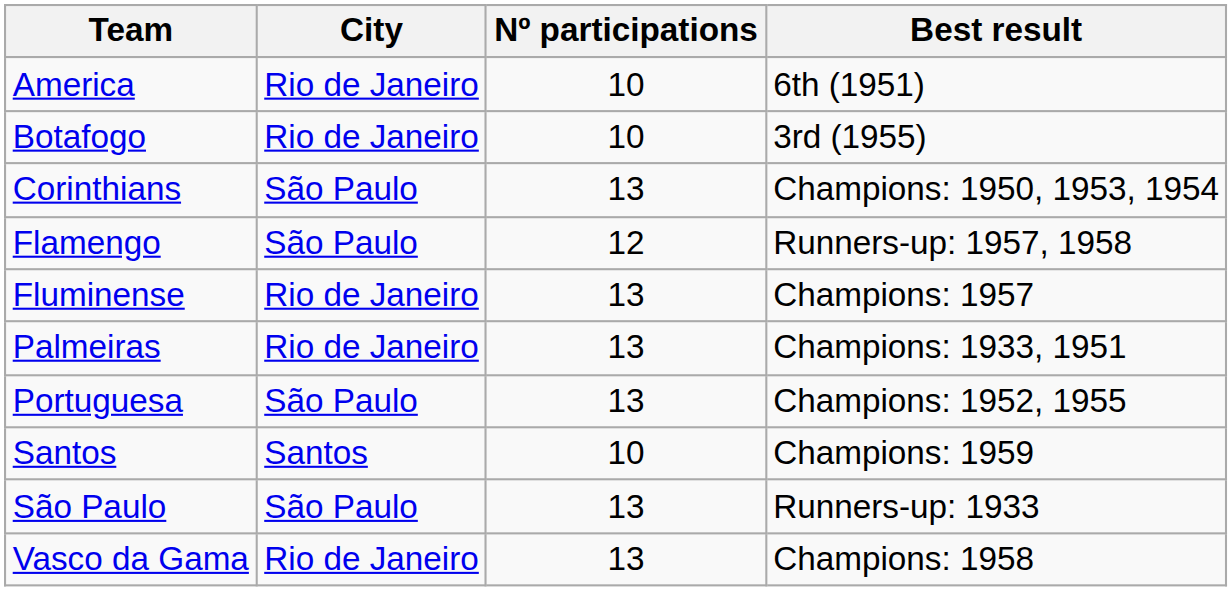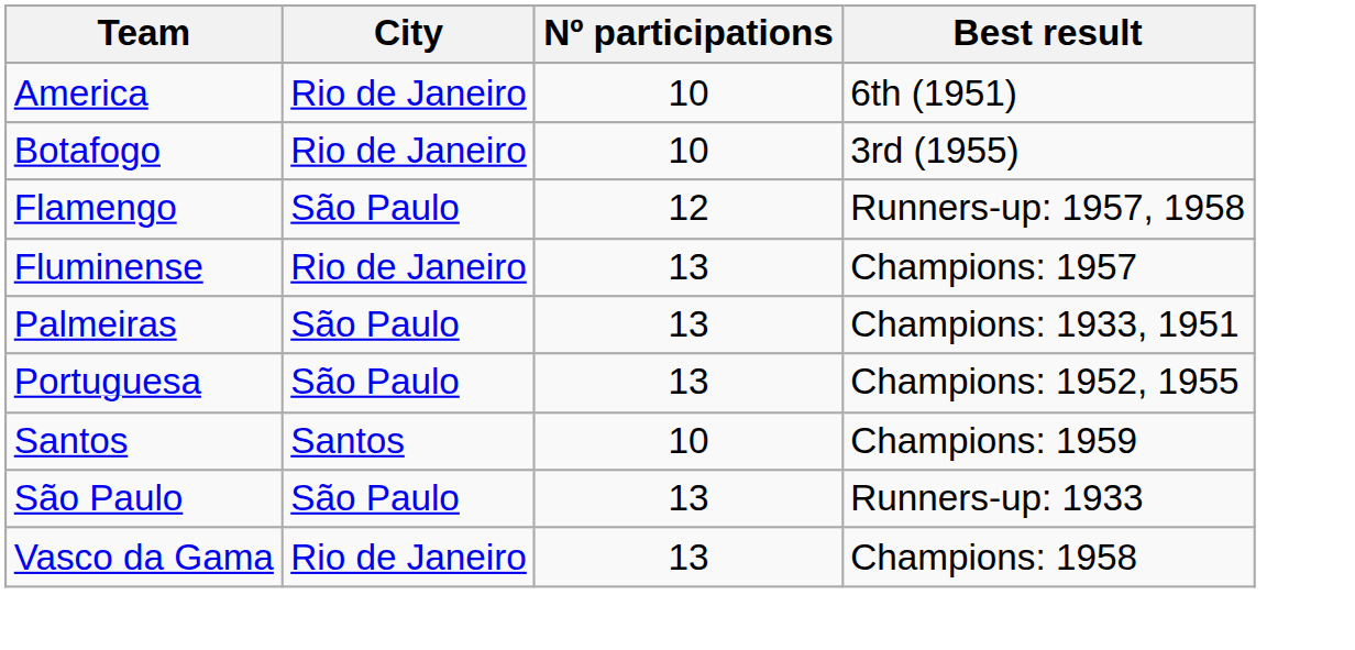 <table class="wikitable sortable">
 <tr>
 <th>Team</th>
 <th>City</th>
 <th>Nº participations</th>
 <th>Best result</th>
 </tr>
 <tr>
 <td><a href='#'>America</a></td>
 <td> <a href='#'>Rio de Janeiro</a></td>
 <td align=center>10</td>
 <td>6th (1951)</td>
 </tr>
 <tr>
 <td><a href='#'>Botafogo</a></td>
 <td> <a href='#'>Rio de Janeiro</a></td>
 <td align=center>10</td>
 <td>3rd (1955)</td>
 </tr>
 <tr>
-<td><a href='#'>Corinthians</a></td>
-<td> <a href='#'>São Paulo</a></td>
-<td align=center>13</td>
-<td>Champions: 1950, 1953, 1954</td>
-</tr>
-<tr>
 <td><a href='#'>Flamengo</a></td>
 <td> <a href='#'>São Paulo</a></td>
 <td align=center>12</td>
 <td>Runners-up: 1957, 1958</td>
 </tr>
 <tr>
 <td><a href='#'>Fluminense</a></td>
 <td> <a href='#'>Rio de Janeiro</a></td>
 <td align=center>13</td>
 <td>Champions: 1957</td>
 </tr>
 <tr>
 <td><a href='#'>Palmeiras</a></td>
-<td> <a href='#'>Rio de Janeiro</a></td>
+<td> <a href='#'>São Paulo</a></td>
 <td align=center>13</td>
 <td>Champions: 1933, 1951</td>
 </tr>
 <tr>
 <td><a href='#'>Portuguesa</a></td>
 <td> <a href='#'>São Paulo</a></td>
 <td align=center>13</td>
 <td>Champions: 1952, 1955</td>
 </tr>
 <tr>
 <td><a href='#'>Santos</a></td>
 <td> <a href='#'>Santos</a></td>
 <td align=center>10</td>
 <td>Champions: 1959</td>
 </tr>
 <tr>
 <td><a href='#'>São Paulo</a></td>
 <td> <a href='#'>São Paulo</a></td>
 <td align=center>13</td>
 <td>Runners-up: 1933</td>
 </tr>
 <tr>
 <td><a href='#'>Vasco da Gama</a></td>
 <td> <a href='#'>Rio de Janeiro</a></td>
 <td align=center>13</td>
 <td>Champions: 1958</td>
 </tr>
 </table>
